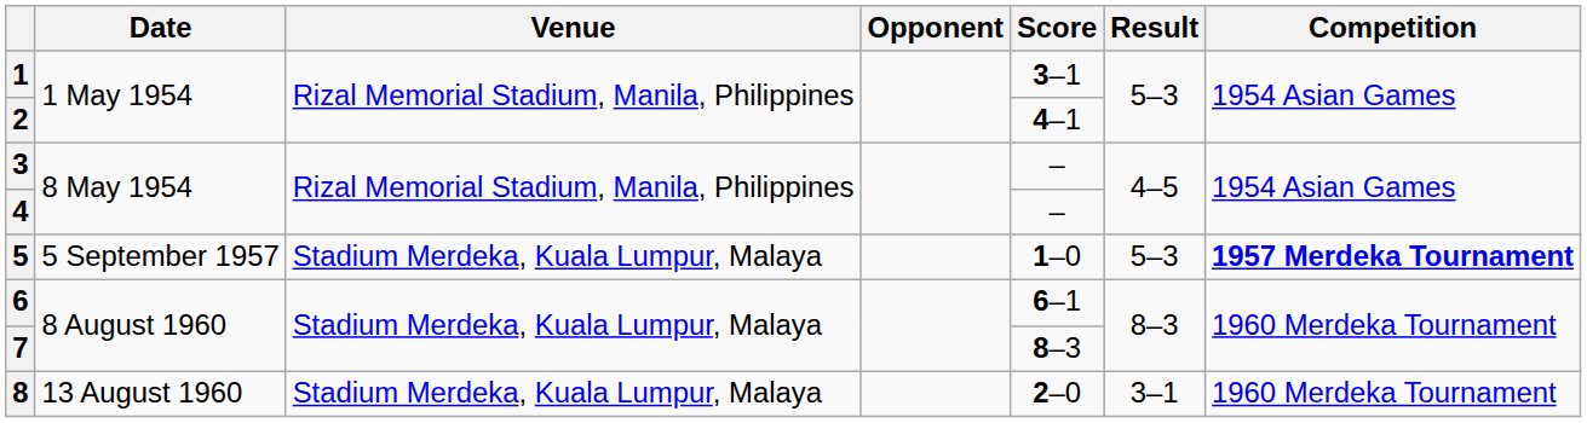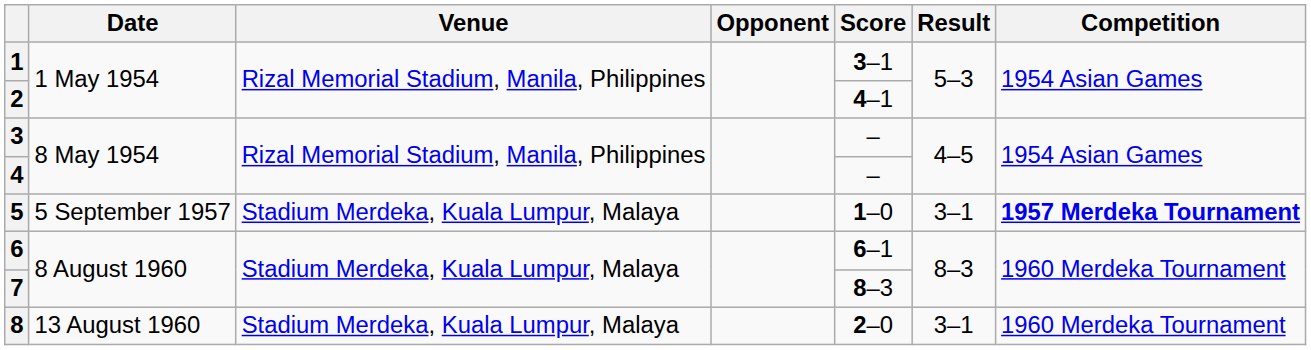 <table class="wikitable sortable">
 <tr>
 <th scope="col"></th>
 <th scope="col">Date</th>
 <th scope="col">Venue</th>
 <th scope="col">Opponent</th>
 <th scope="col">Score</th>
 <th scope="col">Result</th>
 <th scope="col">Competition</th>
 </tr>
 <tr>
 <th>1</th>
 <td rowspan="2">1 May 1954</td>
 <td rowspan="2"><a href='#'>Rizal Memorial Stadium</a>, <a href='#'>Manila</a>, Philippines</td>
 <td rowspan="2"></td>
 <td align="center"><strong>3</strong>–1</td>
 <td rowspan="2" align="center">5–3</td>
 <td rowspan="2"><a href='#'>1954 Asian Games</a></td>
 </tr>
 <tr>
 <th>2</th>
 <td align="center"><strong>4</strong>–1</td>
 </tr>
 <tr>
 <th>3</th>
 <td rowspan="2">8 May 1954</td>
 <td rowspan="2"><a href='#'>Rizal Memorial Stadium</a>, <a href='#'>Manila</a>, Philippines</td>
 <td rowspan="2"></td>
 <td align="center">–</td>
 <td rowspan="2" align="center">4–5</td>
 <td rowspan="2"><a href='#'>1954 Asian Games</a></td>
 </tr>
 <tr>
 <th>4</th>
 <td align="center">–</td>
 </tr>
 <tr>
 <th>5</th>
 <td>5 September 1957</td>
 <td><a href='#'>Stadium Merdeka</a>, <a href='#'>Kuala Lumpur</a>, Malaya</td>
 <td></td>
 <td align="center"><strong>1</strong>–0</td>
-<td align="center">5–3</td>
+<td align="center">3–1</td>
 <td><strong><a href='#'>1957 Merdeka Tournament</a></strong></td>
 </tr>
 <tr>
 <th>6</th>
 <td rowspan="2">8 August 1960</td>
 <td rowspan="2"><a href='#'>Stadium Merdeka</a>, <a href='#'>Kuala Lumpur</a>, Malaya</td>
 <td rowspan="2"></td>
 <td align="center"><strong>6</strong>–1</td>
 <td rowspan="2" align="center">8–3</td>
 <td rowspan="2"><a href='#'>1960 Merdeka Tournament</a></td>
 </tr>
 <tr>
 <th>7</th>
 <td align="center"><strong>8</strong>–3</td>
 </tr>
 <tr>
 <th>8</th>
 <td>13 August 1960</td>
 <td><a href='#'>Stadium Merdeka</a>, <a href='#'>Kuala Lumpur</a>, Malaya</td>
 <td></td>
 <td align="center"><strong>2</strong>–0</td>
 <td align="center">3–1</td>
 <td><a href='#'>1960 Merdeka Tournament</a></td>
 </tr>
 </table>
